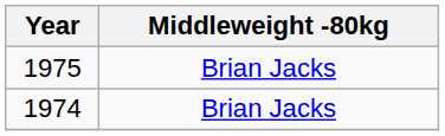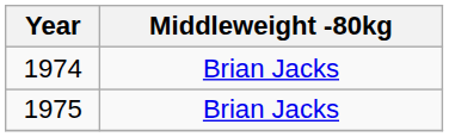 <table class="wikitable" style="text-align:center">
 <tr>
 <th width=50>Year</th>
 <th width=200>Middleweight -80kg</th>
 </tr>
 <tr>
-<td>1975</td>
+<td>1974</td>
 <td><a href='#'>Brian Jacks</a></td>
 </tr>
 <tr>
-<td>1974</td>
+<td>1975</td>
 <td><a href='#'>Brian Jacks</a></td>
 </tr>
 <tr>
 </tr>
 </table>
